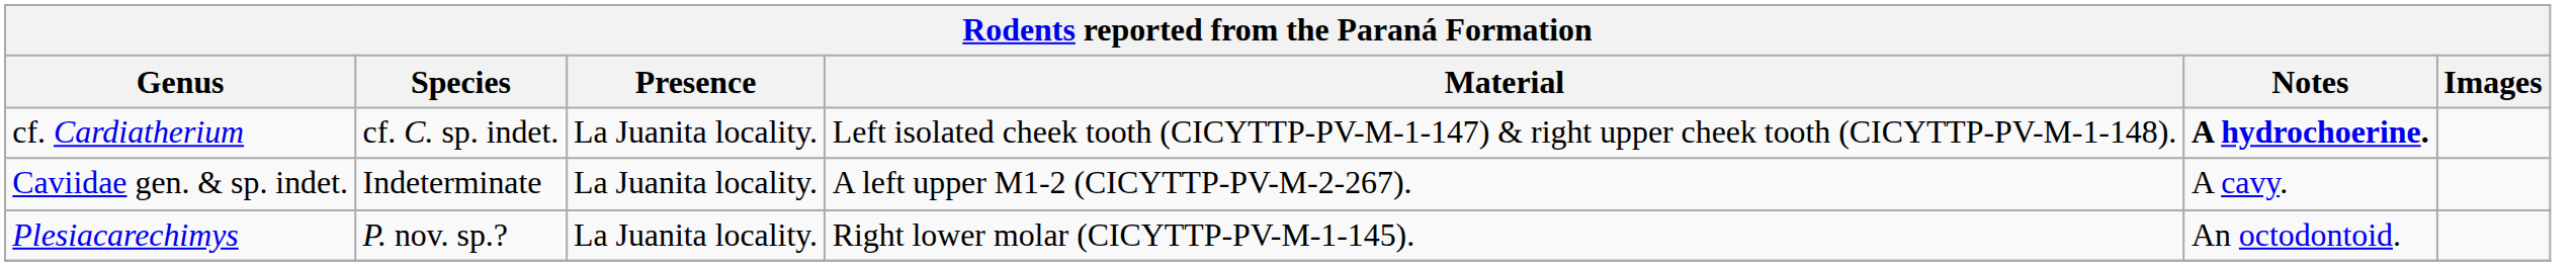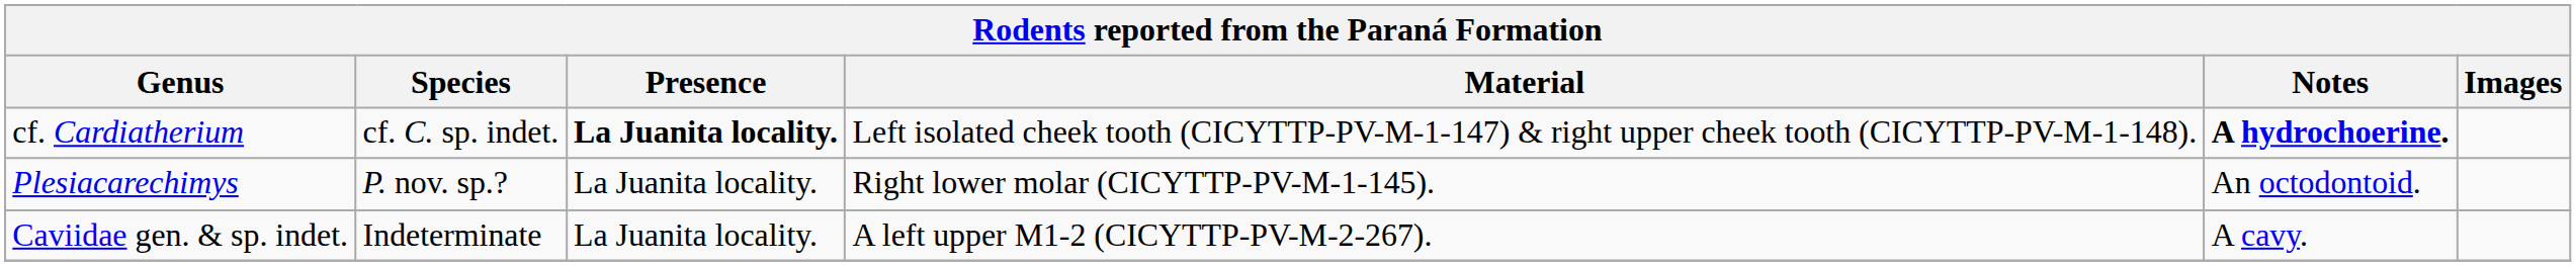 <table class="wikitable" align="center">
 <tr>
 <th colspan="6" align="center"><strong><a href='#'>Rodents</a> reported from the Paraná Formation</strong></th>
 </tr>
 <tr>
 <th>Genus</th>
 <th>Species</th>
 <th>Presence</th>
 <th><strong>Material</strong></th>
 <th>Notes</th>
 <th>Images</th>
 </tr>
 <tr>
 <td>cf. <em><a href='#'>Cardiatherium</a></em></td>
 <td>cf. <em>C.</em> sp. indet.</td>
-<td>La Juanita locality.</td>
+<td><strong>La Juanita locality.</strong></td>
 <td>Left isolated cheek tooth (CICYTTP-PV-M-1-147) & right upper cheek tooth (CICYTTP-PV-M-1-148).</td>
 <td><strong>A <a href='#'>hydrochoerine</a>.</strong></td>
+<td></td>
+</tr>
+<tr>
+<td><em><a href='#'>Plesiacarechimys</a></em></td>
+<td><em>P.</em> nov. sp.?</td>
+<td>La Juanita locality.</td>
+<td>Right lower molar (CICYTTP-PV-M-1-145).</td>
+<td>An <a href='#'>octodontoid</a>.</td>
 <td></td>
 </tr>
 <tr>
 <td><a href='#'>Caviidae</a> gen. & sp. indet.</td>
 <td>Indeterminate</td>
 <td>La Juanita locality.</td>
 <td>A left upper M1-2 (CICYTTP-PV-M-2-267).</td>
 <td>A <a href='#'>cavy</a>.</td>
 <td></td>
 </tr>
 <tr>
-<td><em><a href='#'>Plesiacarechimys</a></em></td>
-<td><em>P.</em> nov. sp.?</td>
-<td>La Juanita locality.</td>
-<td>Right lower molar (CICYTTP-PV-M-1-145).</td>
-<td>An <a href='#'>octodontoid</a>.</td>
-<td></td>
-</tr>
-<tr>
 </tr>
 </table>
